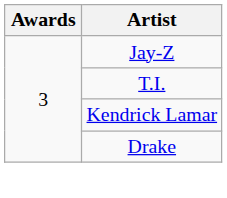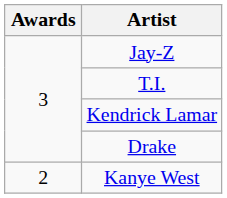 <table class="wikitable" rowspan="2" style="text-align:center;">
 <tr>
 <th scope="col" style="width:55px;">Awards</th>
 <th scope="col" style="text-align:center;">Artist</th>
 </tr>
 <tr>
 <td rowspan="4">3</td>
 <td><a href='#'>Jay-Z</a></td>
 </tr>
 <tr>
 <td><a href='#'>T.I.</a></td>
 </tr>
 <tr>
 <td><a href='#'>Kendrick Lamar</a></td>
 </tr>
 <tr>
 <td><a href='#'>Drake</a></td>
 </tr>
+<tr>
+<td rowspan="1">2</td>
+<td><a href='#'>Kanye West</a></td>
+</tr>
 </table>
